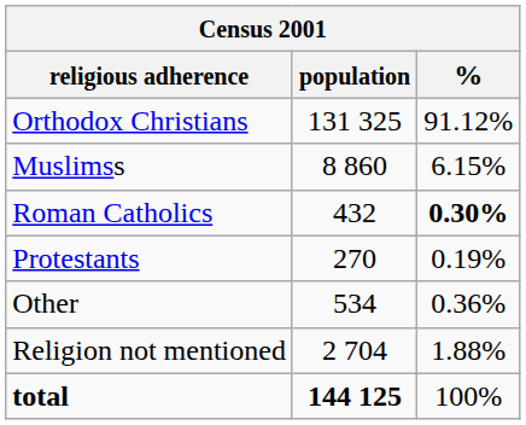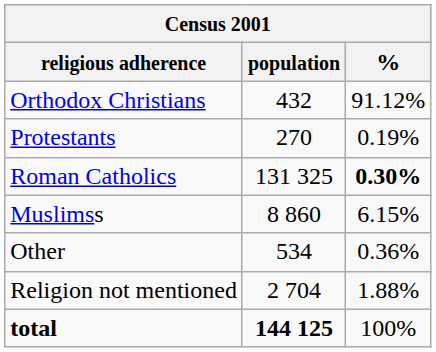 <table class="wikitable">
 <tr>
 <th colspan=3><small>Census 2001</small></th>
 </tr>
 <tr>
 <th><small>religious adherence</small></th>
 <th><small>population</small></th>
 <th>%</th>
 </tr>
 <tr>
 <td><a href='#'>Orthodox Christians</a></td>
+<td align="middle">432</td>
+<td align="middle">91.12%</td>
+</tr>
+<tr>
+<td><a href='#'>Protestants</a></td>
+<td align="middle">270</td>
+<td align="middle">0.19%</td>
+</tr>
+<tr>
+<td><a href='#'>Roman Catholics</a></td>
 <td align="middle">131 325</td>
-<td align="middle">91.12%</td>
+<td align="middle"><strong>0.30%</strong></td>
 </tr>
 <tr>
 <td><a href='#'>Muslims</a>s</td>
 <td align="middle">8 860</td>
 <td align="middle">6.15%</td>
-</tr>
-<tr>
-<td><a href='#'>Roman Catholics</a></td>
-<td align="middle">432</td>
-<td align="middle"><strong>0.30%</strong></td>
-</tr>
-<tr>
-<td><a href='#'>Protestants</a></td>
-<td align="middle">270</td>
-<td align="middle">0.19%</td>
 </tr>
 <tr>
 <td>Other</td>
 <td align="middle">534</td>
 <td align="middle">0.36%</td>
 </tr>
 <tr>
 <td>Religion not mentioned</td>
 <td align="middle">2 704</td>
 <td align="middle">1.88%</td>
 </tr>
 <tr>
 <td><strong>total</strong></td>
 <td align="middle"><strong>144 125</strong></td>
 <td align="middle">100%</td>
 </tr>
 </table>
